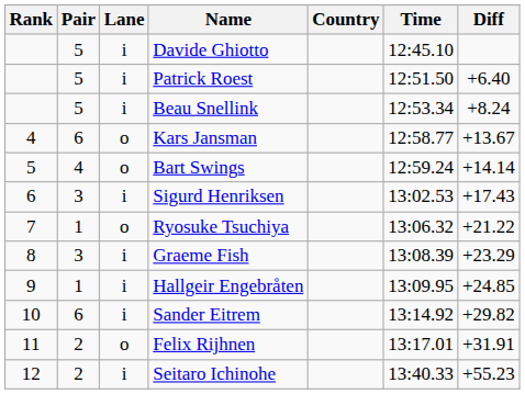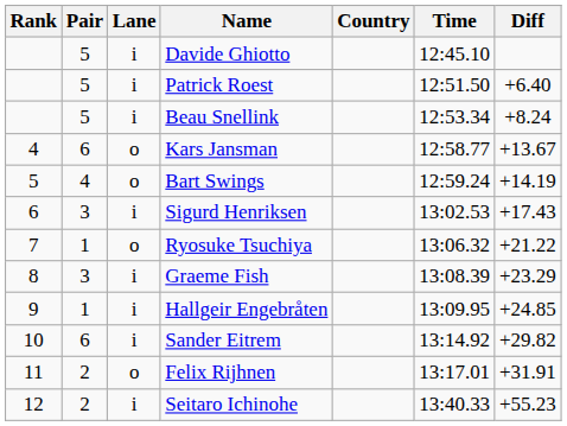 <table class="wikitable sortable" style="text-align:center">
 <tr>
 <th>Rank</th>
 <th>Pair</th>
 <th>Lane</th>
 <th>Name</th>
 <th>Country</th>
 <th>Time</th>
 <th>Diff</th>
 </tr>
 <tr>
 <td></td>
 <td>5</td>
 <td>i</td>
 <td align=left><a href='#'>Davide Ghiotto</a></td>
 <td align=left></td>
 <td>12:45.10</td>
 <td></td>
 </tr>
 <tr>
 <td></td>
 <td>5</td>
 <td>i</td>
 <td align=left><a href='#'>Patrick Roest</a></td>
 <td align=left></td>
 <td>12:51.50</td>
 <td>+6.40</td>
 </tr>
 <tr>
 <td></td>
 <td>5</td>
 <td>i</td>
 <td align=left><a href='#'>Beau Snellink</a></td>
 <td align=left></td>
 <td>12:53.34</td>
 <td>+8.24</td>
 </tr>
 <tr>
 <td>4</td>
 <td>6</td>
 <td>o</td>
 <td align=left><a href='#'>Kars Jansman</a></td>
 <td align=left></td>
 <td>12:58.77</td>
 <td>+13.67</td>
 </tr>
 <tr>
 <td>5</td>
 <td>4</td>
 <td>o</td>
 <td align=left><a href='#'>Bart Swings</a></td>
 <td align=left></td>
 <td>12:59.24</td>
-<td>+14.14</td>
+<td>+14.19</td>
 </tr>
 <tr>
 <td>6</td>
 <td>3</td>
 <td>i</td>
 <td align=left><a href='#'>Sigurd Henriksen</a></td>
 <td align=left></td>
 <td>13:02.53</td>
 <td>+17.43</td>
 </tr>
 <tr>
 <td>7</td>
 <td>1</td>
 <td>o</td>
 <td align=left><a href='#'>Ryosuke Tsuchiya</a></td>
 <td align=left></td>
 <td>13:06.32</td>
 <td>+21.22</td>
 </tr>
 <tr>
 <td>8</td>
 <td>3</td>
 <td>i</td>
 <td align=left><a href='#'>Graeme Fish</a></td>
 <td align=left></td>
 <td>13:08.39</td>
 <td>+23.29</td>
 </tr>
 <tr>
 <td>9</td>
 <td>1</td>
 <td>i</td>
 <td align=left><a href='#'>Hallgeir Engebråten</a></td>
 <td align=left></td>
 <td>13:09.95</td>
 <td>+24.85</td>
 </tr>
 <tr>
 <td>10</td>
 <td>6</td>
 <td>i</td>
 <td align=left><a href='#'>Sander Eitrem</a></td>
 <td align=left></td>
 <td>13:14.92</td>
 <td>+29.82</td>
 </tr>
 <tr>
 <td>11</td>
 <td>2</td>
 <td>o</td>
 <td align=left><a href='#'>Felix Rijhnen</a></td>
 <td align=left></td>
 <td>13:17.01</td>
 <td>+31.91</td>
 </tr>
 <tr>
 <td>12</td>
 <td>2</td>
 <td>i</td>
 <td align=left><a href='#'>Seitaro Ichinohe</a></td>
 <td align=left></td>
 <td>13:40.33</td>
 <td>+55.23</td>
 </tr>
 </table>
